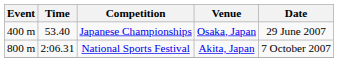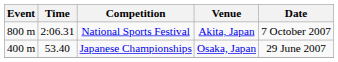 <table class="wikitable" style=text-align:center>
 <tr>
 <th>Event</th>
 <th>Time</th>
 <th>Competition</th>
 <th>Venue</th>
 <th>Date</th>
 </tr>
 <tr>
+<td>800 m</td>
+<td>2:06.31</td>
+<td><a href='#'>National Sports Festival</a></td>
+<td><a href='#'>Akita, Japan</a></td>
+<td>7 October 2007</td>
+</tr>
+<tr>
 <td>400 m</td>
 <td>53.40</td>
 <td><a href='#'>Japanese Championships</a></td>
 <td><a href='#'>Osaka, Japan</a></td>
 <td>29 June 2007</td>
 </tr>
 <tr>
-<td>800 m</td>
-<td>2:06.31</td>
-<td><a href='#'>National Sports Festival</a></td>
-<td><a href='#'>Akita, Japan</a></td>
-<td>7 October 2007</td>
-</tr>
-<tr>
 </tr>
 </table>
